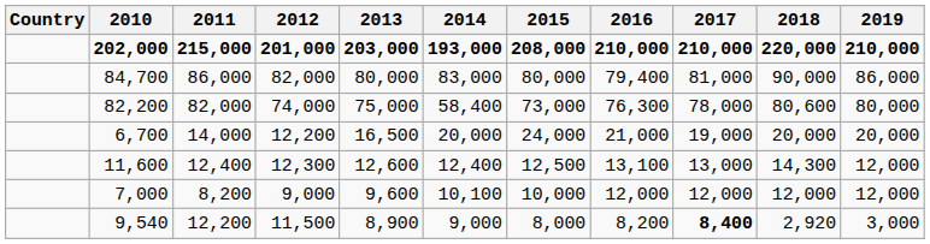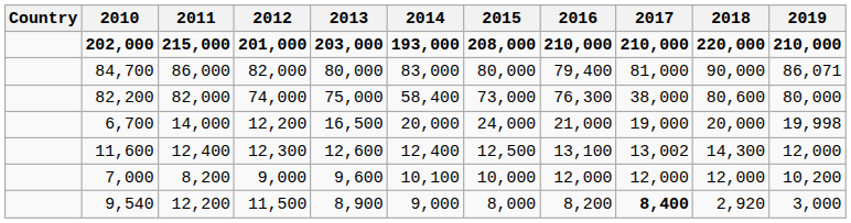 <table class="wikitable sortable static-row-numbers" style="text-align:right;">
 <tr class="static-row-header" style="text-align:center;vertical-align:bottom;">
 <th>Country</th>
 <th>2010</th>
 <th>2011</th>
 <th>2012</th>
 <th>2013</th>
 <th>2014</th>
 <th>2015</th>
 <th>2016</th>
 <th>2017</th>
 <th>2018</th>
 <th>2019</th>
 </tr>
 <tr class="static-row-header " style="font-weight:bold;">
 <td> </td>
 <td>202,000</td>
 <td>215,000</td>
 <td>201,000</td>
 <td>203,000</td>
 <td>193,000</td>
 <td>208,000</td>
 <td>210,000</td>
 <td>210,000</td>
 <td>220,000</td>
 <td>210,000</td>
 </tr>
 <tr>
 <td></td>
 <td>84,700</td>
 <td>86,000</td>
 <td>82,000</td>
 <td>80,000</td>
 <td>83,000</td>
 <td>80,000</td>
 <td>79,400</td>
 <td>81,000</td>
 <td>90,000</td>
-<td>86,000</td>
+<td>86,071</td>
 </tr>
 <tr>
 <td></td>
 <td>82,200</td>
 <td>82,000</td>
 <td>74,000</td>
 <td>75,000</td>
 <td>58,400</td>
 <td>73,000</td>
 <td>76,300</td>
-<td>78,000</td>
+<td>38,000</td>
 <td>80,600</td>
 <td>80,000</td>
 </tr>
 <tr>
 <td></td>
 <td>6,700</td>
 <td>14,000</td>
 <td>12,200</td>
 <td>16,500</td>
 <td>20,000</td>
 <td>24,000</td>
 <td>21,000</td>
 <td>19,000</td>
 <td>20,000</td>
-<td>20,000</td>
+<td>19,998</td>
 </tr>
 <tr>
 <td></td>
 <td>11,600</td>
 <td>12,400</td>
 <td>12,300</td>
 <td>12,600</td>
 <td>12,400</td>
 <td>12,500</td>
 <td>13,100</td>
-<td>13,000</td>
+<td>13,002</td>
 <td>14,300</td>
 <td>12,000</td>
 </tr>
 <tr>
 <td></td>
 <td>7,000</td>
 <td>8,200</td>
 <td>9,000</td>
 <td>9,600</td>
 <td>10,100</td>
 <td>10,000</td>
 <td>12,000</td>
 <td>12,000</td>
 <td>12,000</td>
-<td>12,000</td>
+<td>10,200</td>
 </tr>
 <tr>
 <td> </td>
 <td>9,540</td>
 <td>12,200</td>
 <td>11,500</td>
 <td>8,900</td>
 <td>9,000</td>
 <td>8,000</td>
 <td>8,200</td>
 <td><strong>8,400</strong></td>
 <td>2,920</td>
 <td>3,000</td>
 </tr>
 </table>
